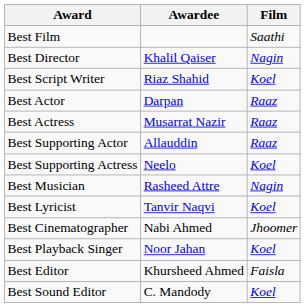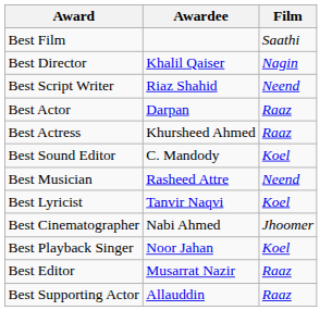 <table class="wikitable">
 <tr>
 <th>Award</th>
 <th>Awardee</th>
 <th>Film</th>
 </tr>
 <tr>
 <td>Best Film</td>
 <td></td>
 <td><em>Saathi</em></td>
 </tr>
 <tr>
 <td>Best Director</td>
 <td><a href='#'>Khalil Qaiser</a></td>
 <td><em><a href='#'>Nagin</a></em></td>
 </tr>
 <tr>
 <td>Best Script Writer</td>
 <td><a href='#'>Riaz Shahid</a></td>
-<td><em><a href='#'>Koel</a></em></td>
+<td><em><a href='#'>Neend</a></em></td>
 </tr>
 <tr>
 <td>Best Actor</td>
 <td><a href='#'>Darpan</a></td>
 <td><em><a href='#'>Raaz</a></em></td>
 </tr>
 <tr>
 <td>Best Actress</td>
-<td><a href='#'>Musarrat Nazir</a></td>
+<td>Khursheed Ahmed</td>
 <td><em><a href='#'>Raaz</a></em></td>
 </tr>
 <tr>
-<td>Best Supporting Actor</td>
-<td><a href='#'>Allauddin</a></td>
-<td><em><a href='#'>Raaz</a></em></td>
-</tr>
-<tr>
-<td>Best Supporting Actress</td>
-<td><a href='#'>Neelo</a></td>
+<td>Best Sound Editor</td>
+<td>C. Mandody</td>
 <td><em><a href='#'>Koel</a></em></td>
 </tr>
 <tr>
 <td>Best Musician</td>
 <td><a href='#'>Rasheed Attre</a></td>
-<td><em><a href='#'>Nagin</a></em></td>
+<td><em><a href='#'>Neend</a></em></td>
 </tr>
 <tr>
 <td>Best Lyricist</td>
 <td><a href='#'>Tanvir Naqvi</a></td>
 <td><em><a href='#'>Koel</a></em></td>
 </tr>
 <tr>
 <td>Best Cinematographer</td>
 <td>Nabi Ahmed</td>
 <td><em>Jhoomer</em></td>
 </tr>
 <tr>
 <td>Best Playback Singer</td>
 <td><a href='#'>Noor Jahan</a></td>
 <td><em><a href='#'>Koel</a></em></td>
 </tr>
 <tr>
 <td>Best Editor</td>
-<td>Khursheed Ahmed</td>
-<td><em>Faisla</em></td>
+<td><a href='#'>Musarrat Nazir</a></td>
+<td><em><a href='#'>Raaz</a></em></td>
 </tr>
 <tr>
-<td>Best Sound Editor</td>
-<td>C. Mandody</td>
-<td><em><a href='#'>Koel</a></em></td>
+<td>Best Supporting Actor</td>
+<td><a href='#'>Allauddin</a></td>
+<td><em><a href='#'>Raaz</a></em></td>
 </tr>
 </table>
